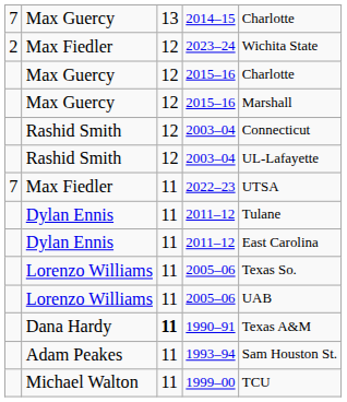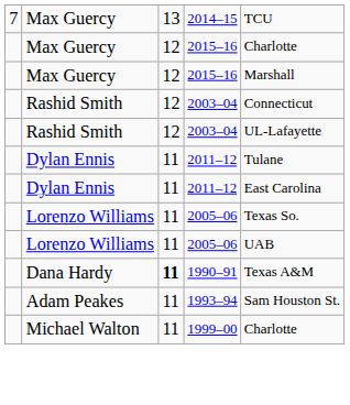 <table class="wikitable">
 <tr>
 </tr>
 <tr>
 <td>7</td>
 <td>Max Guercy</td>
 <td>13</td>
 <td style="font-size:80%;"><a href='#'>2014–15</a></td>
-<td style="font-size:80%;">Charlotte</td>
-</tr>
-<tr>
-<td>2</td>
-<td>Max Fiedler</td>
-<td>12</td>
-<td style="font-size:80%;"><a href='#'>2023–24</a></td>
-<td style="font-size:80%;">Wichita State</td>
+<td style="font-size:80%;">TCU</td>
 </tr>
 <tr>
 <td></td>
 <td>Max Guercy</td>
 <td>12</td>
 <td style="font-size:80%;"><a href='#'>2015–16</a></td>
 <td style="font-size:80%;">Charlotte</td>
 </tr>
 <tr>
 <td></td>
 <td>Max Guercy</td>
 <td>12</td>
 <td style="font-size:80%;"><a href='#'>2015–16</a></td>
 <td style="font-size:80%;">Marshall</td>
 </tr>
 <tr>
 <td></td>
 <td>Rashid Smith</td>
 <td>12</td>
 <td style="font-size:80%;"><a href='#'>2003–04</a></td>
 <td style="font-size:80%;">Connecticut</td>
 </tr>
 <tr>
 <td></td>
 <td>Rashid Smith</td>
 <td>12</td>
 <td style="font-size:80%;"><a href='#'>2003–04</a></td>
 <td style="font-size:80%;">UL-Lafayette</td>
-</tr>
-<tr>
-<td>7</td>
-<td>Max Fiedler</td>
-<td>11</td>
-<td style="font-size:80%;"><a href='#'>2022–23</a></td>
-<td style="font-size:80%;">UTSA</td>
 </tr>
 <tr>
 <td></td>
 <td><a href='#'>Dylan Ennis</a></td>
 <td>11</td>
 <td style="font-size:80%;"><a href='#'>2011–12</a></td>
 <td style="font-size:80%;">Tulane</td>
 </tr>
 <tr>
 <td></td>
 <td><a href='#'>Dylan Ennis</a></td>
 <td>11</td>
 <td style="font-size:80%;"><a href='#'>2011–12</a></td>
 <td style="font-size:80%;">East Carolina</td>
 </tr>
 <tr>
 <td></td>
 <td><a href='#'>Lorenzo Williams</a></td>
 <td>11</td>
 <td style="font-size:80%;"><a href='#'>2005–06</a></td>
 <td style="font-size:80%;">Texas So.</td>
 </tr>
 <tr>
 <td></td>
 <td><a href='#'>Lorenzo Williams</a></td>
 <td>11</td>
 <td style="font-size:80%;"><a href='#'>2005–06</a></td>
 <td style="font-size:80%;">UAB</td>
 </tr>
 <tr>
 <td></td>
 <td>Dana Hardy</td>
 <td><strong>11</strong></td>
 <td style="font-size:80%;"><a href='#'>1990–91</a></td>
 <td style="font-size:80%;">Texas A&M</td>
 </tr>
 <tr>
 <td></td>
 <td>Adam Peakes</td>
 <td>11</td>
 <td style="font-size:80%;"><a href='#'>1993–94</a></td>
 <td style="font-size:80%;">Sam Houston St.</td>
 </tr>
 <tr>
 <td></td>
 <td>Michael Walton</td>
 <td>11</td>
 <td style="font-size:80%;"><a href='#'>1999–00</a></td>
-<td style="font-size:80%;">TCU</td>
+<td style="font-size:80%;">Charlotte</td>
 </tr>
 </table>
